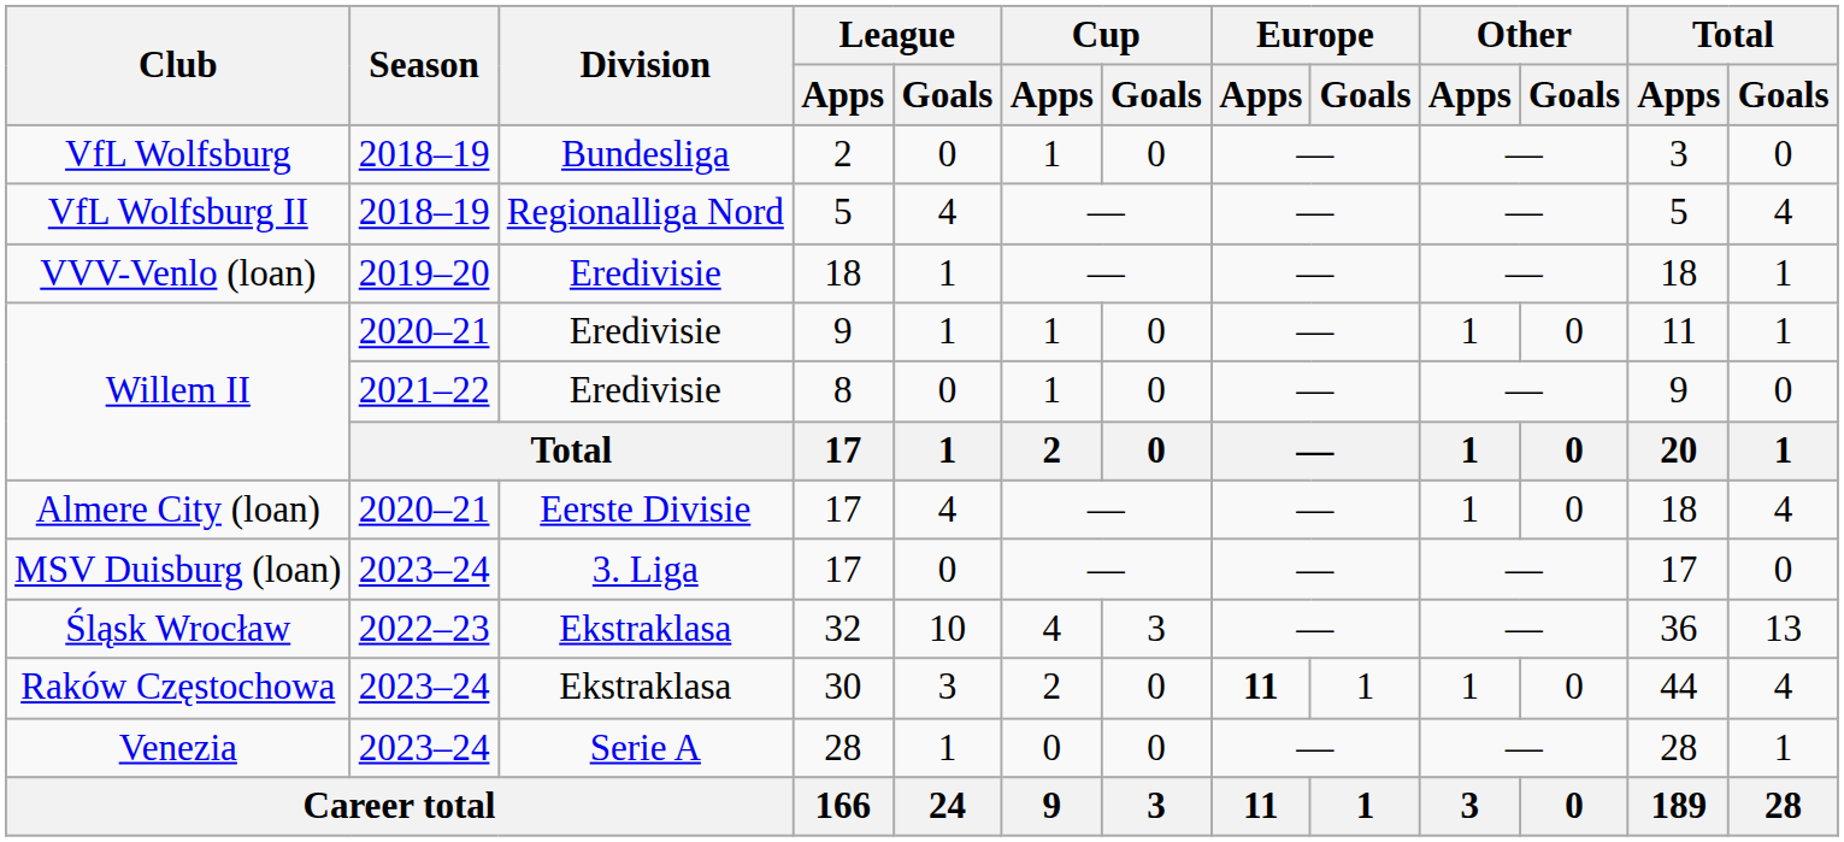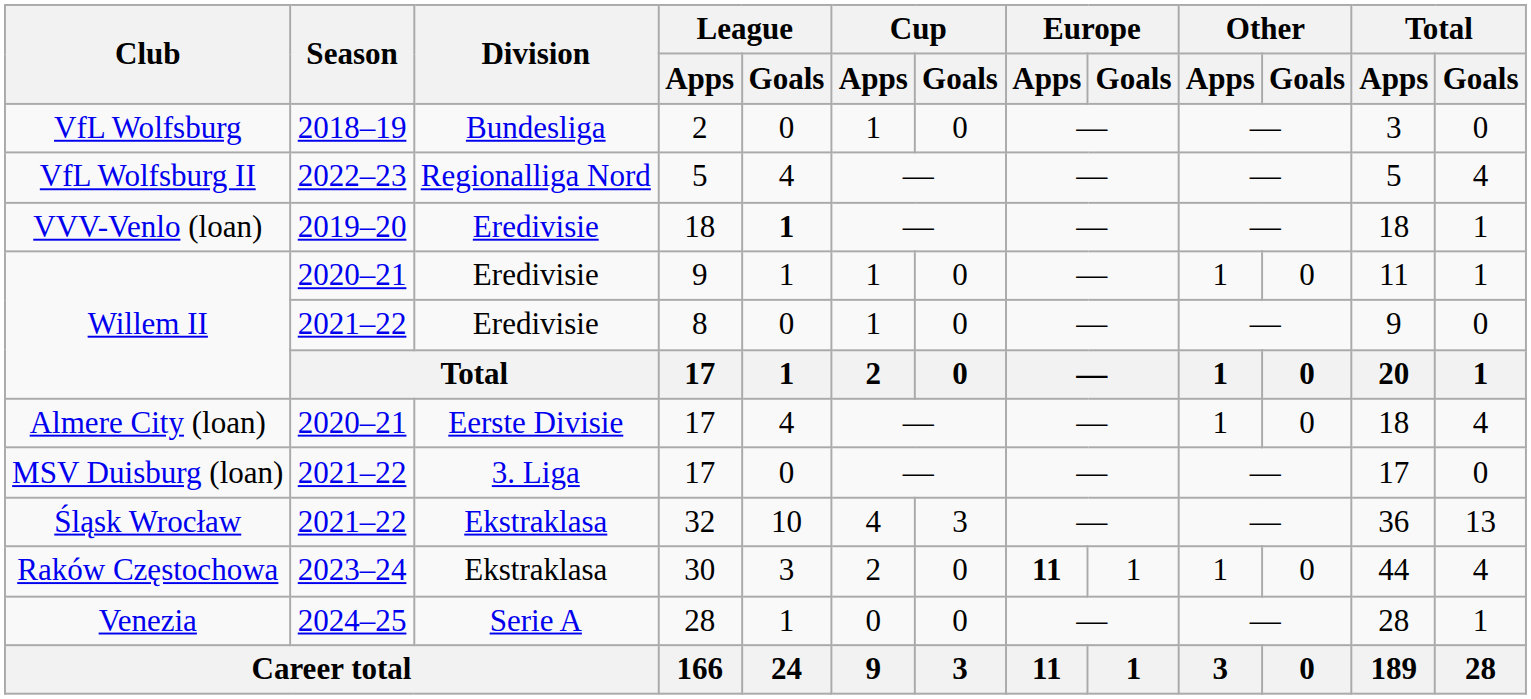 <table class="wikitable" style="text-align:center">
 <tr>
 <th rowspan="2">Club</th>
 <th rowspan="2">Season</th>
 <th rowspan="2">Division</th>
 <th colspan="2">League</th>
 <th colspan="2">Cup</th>
 <th colspan="2">Europe</th>
 <th colspan="2">Other</th>
 <th colspan="2">Total</th>
 </tr>
 <tr>
 <th>Apps</th>
 <th>Goals</th>
 <th>Apps</th>
 <th>Goals</th>
 <th>Apps</th>
 <th>Goals</th>
 <th>Apps</th>
 <th>Goals</th>
 <th>Apps</th>
 <th>Goals</th>
 </tr>
 <tr>
 <td><a href='#'>VfL Wolfsburg</a></td>
 <td><a href='#'>2018–19</a></td>
 <td><a href='#'>Bundesliga</a></td>
 <td>2</td>
 <td>0</td>
 <td>1</td>
 <td>0</td>
 <td colspan="2">—</td>
 <td colspan="2">—</td>
 <td>3</td>
 <td>0</td>
 </tr>
 <tr>
 <td><a href='#'>VfL Wolfsburg II</a></td>
-<td><a href='#'>2018–19</a></td>
+<td><a href='#'>2022–23</a></td>
 <td><a href='#'>Regionalliga Nord</a></td>
 <td>5</td>
 <td>4</td>
 <td colspan="2">—</td>
 <td colspan="2">—</td>
 <td colspan="2">—</td>
 <td>5</td>
 <td>4</td>
 </tr>
 <tr>
 <td><a href='#'>VVV-Venlo</a> (loan)</td>
 <td><a href='#'>2019–20</a></td>
 <td><a href='#'>Eredivisie</a></td>
 <td>18</td>
-<td>1</td>
+<td><strong>1</strong></td>
 <td colspan="2">—</td>
 <td colspan="2">—</td>
 <td colspan="2">—</td>
 <td>18</td>
 <td>1</td>
 </tr>
 <tr>
 <td rowspan=3><a href='#'>Willem II</a></td>
 <td><a href='#'>2020–21</a></td>
 <td>Eredivisie</td>
 <td>9</td>
 <td>1</td>
 <td>1</td>
 <td>0</td>
 <td colspan="2">—</td>
 <td>1</td>
 <td>0</td>
 <td>11</td>
 <td>1</td>
 </tr>
 <tr>
 <td><a href='#'>2021–22</a></td>
 <td>Eredivisie</td>
 <td>8</td>
 <td>0</td>
 <td>1</td>
 <td>0</td>
 <td colspan="2">—</td>
 <td colspan="2">—</td>
 <td>9</td>
 <td>0</td>
 </tr>
 <tr>
 <th colspan="2">Total</th>
 <th>17</th>
 <th>1</th>
 <th>2</th>
 <th>0</th>
 <th colspan="2">—</th>
 <th>1</th>
 <th>0</th>
 <th>20</th>
 <th>1</th>
 </tr>
 <tr>
 <td><a href='#'>Almere City</a> (loan)</td>
 <td><a href='#'>2020–21</a></td>
 <td><a href='#'>Eerste Divisie</a></td>
 <td>17</td>
 <td>4</td>
 <td colspan="2">—</td>
 <td colspan="2">—</td>
 <td>1</td>
 <td>0</td>
 <td>18</td>
 <td>4</td>
 </tr>
 <tr>
 <td><a href='#'>MSV Duisburg</a> (loan)</td>
-<td><a href='#'>2023–24</a></td>
+<td><a href='#'>2021–22</a></td>
 <td><a href='#'>3. Liga</a></td>
 <td>17</td>
 <td>0</td>
 <td colspan="2">—</td>
 <td colspan="2">—</td>
 <td colspan="2">—</td>
 <td>17</td>
 <td>0</td>
 </tr>
 <tr>
 <td><a href='#'>Śląsk Wrocław</a></td>
-<td><a href='#'>2022–23</a></td>
+<td><a href='#'>2021–22</a></td>
 <td><a href='#'>Ekstraklasa</a></td>
 <td>32</td>
 <td>10</td>
 <td>4</td>
 <td>3</td>
 <td colspan="2">—</td>
 <td colspan="2">—</td>
 <td>36</td>
 <td>13</td>
 </tr>
 <tr>
 <td><a href='#'>Raków Częstochowa</a></td>
 <td><a href='#'>2023–24</a></td>
 <td>Ekstraklasa</td>
 <td>30</td>
 <td>3</td>
 <td>2</td>
 <td>0</td>
 <td><strong>11</strong></td>
 <td>1</td>
 <td>1</td>
 <td>0</td>
 <td>44</td>
 <td>4</td>
 </tr>
 <tr>
 <td><a href='#'>Venezia</a></td>
-<td><a href='#'>2023–24</a></td>
+<td><a href='#'>2024–25</a></td>
 <td><a href='#'>Serie A</a></td>
 <td>28</td>
 <td>1</td>
 <td>0</td>
 <td>0</td>
 <td colspan="2">—</td>
 <td colspan="2">—</td>
 <td>28</td>
 <td>1</td>
 </tr>
 <tr>
 <th colspan="3">Career total</th>
 <th>166</th>
 <th>24</th>
 <th>9</th>
 <th>3</th>
 <th>11</th>
 <th>1</th>
 <th>3</th>
 <th>0</th>
 <th>189</th>
 <th>28</th>
 </tr>
 </table>
